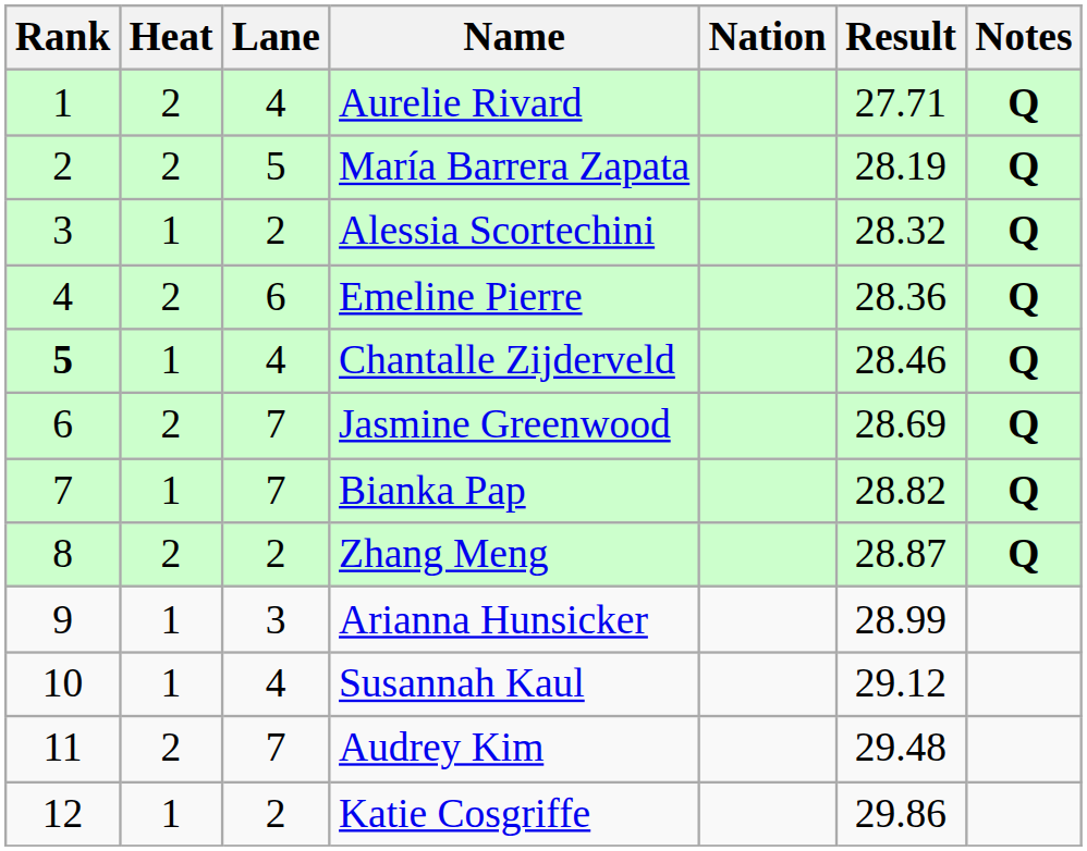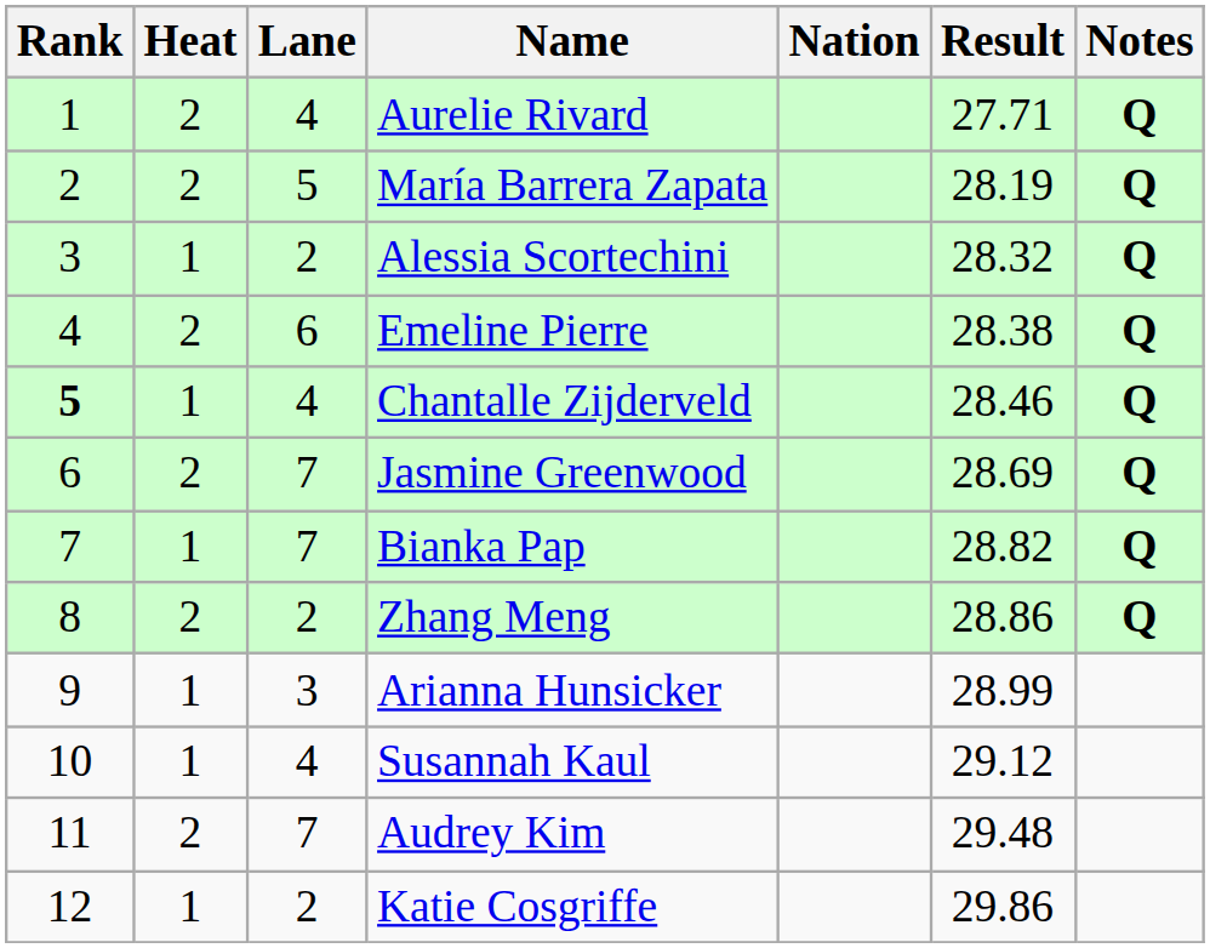 <table class="wikitable sortable" style="text-align:center">
 <tr>
 <th>Rank</th>
 <th>Heat</th>
 <th>Lane</th>
 <th>Name</th>
 <th>Nation</th>
 <th>Result</th>
 <th>Notes</th>
 </tr>
 <tr bgcolor=ccffcc>
 <td>1</td>
 <td>2</td>
 <td>4</td>
 <td align=left><a href='#'>Aurelie Rivard</a></td>
 <td align=left></td>
 <td>27.71</td>
 <td><strong>Q</strong></td>
 </tr>
 <tr bgcolor=ccffcc>
 <td>2</td>
 <td>2</td>
 <td>5</td>
 <td align=left><a href='#'>María Barrera Zapata</a></td>
 <td align=left></td>
 <td>28.19</td>
 <td><strong>Q</strong></td>
 </tr>
 <tr bgcolor=ccffcc>
 <td>3</td>
 <td>1</td>
 <td>2</td>
 <td align=left><a href='#'>Alessia Scortechini</a></td>
 <td align=left></td>
 <td>28.32</td>
 <td><strong>Q</strong></td>
 </tr>
 <tr bgcolor=ccffcc>
 <td>4</td>
 <td>2</td>
 <td>6</td>
 <td align=left><a href='#'>Emeline Pierre</a></td>
 <td align=left></td>
-<td>28.36</td>
+<td>28.38</td>
 <td><strong>Q</strong></td>
 </tr>
 <tr bgcolor=ccffcc>
 <td><strong>5</strong></td>
 <td>1</td>
 <td>4</td>
 <td align=left><a href='#'>Chantalle Zijderveld</a></td>
 <td align=left></td>
 <td>28.46</td>
 <td><strong>Q</strong></td>
 </tr>
 <tr bgcolor=ccffcc>
 <td>6</td>
 <td>2</td>
 <td>7</td>
 <td align=left><a href='#'>Jasmine Greenwood</a></td>
 <td align=left></td>
 <td>28.69</td>
 <td><strong>Q</strong></td>
 </tr>
 <tr bgcolor=ccffcc>
 <td>7</td>
 <td>1</td>
 <td>7</td>
 <td align=left><a href='#'>Bianka Pap</a></td>
 <td align=left></td>
 <td>28.82</td>
 <td><strong>Q</strong></td>
 </tr>
 <tr bgcolor=ccffcc>
 <td>8</td>
 <td>2</td>
 <td>2</td>
 <td align=left><a href='#'>Zhang Meng</a></td>
 <td align=left></td>
-<td>28.87</td>
+<td>28.86</td>
 <td><strong>Q</strong></td>
 </tr>
 <tr>
 <td>9</td>
 <td>1</td>
 <td>3</td>
 <td align=left><a href='#'>Arianna Hunsicker</a></td>
 <td align=left></td>
 <td>28.99</td>
 <td></td>
 </tr>
 <tr>
 <td>10</td>
 <td>1</td>
 <td>4</td>
 <td align=left><a href='#'>Susannah Kaul</a></td>
 <td align=left></td>
 <td>29.12</td>
 <td></td>
 </tr>
 <tr>
 <td>11</td>
 <td>2</td>
 <td>7</td>
 <td align=left><a href='#'>Audrey Kim</a></td>
 <td align=left></td>
 <td>29.48</td>
 <td></td>
 </tr>
 <tr>
 <td>12</td>
 <td>1</td>
 <td>2</td>
 <td align=left><a href='#'>Katie Cosgriffe</a></td>
 <td align=left></td>
 <td>29.86</td>
 <td></td>
 </tr>
 </table>
